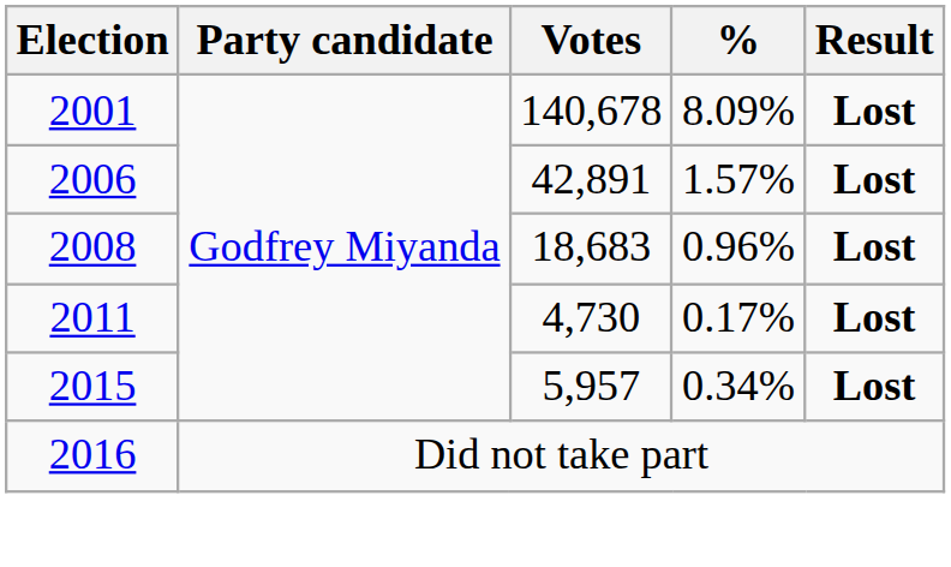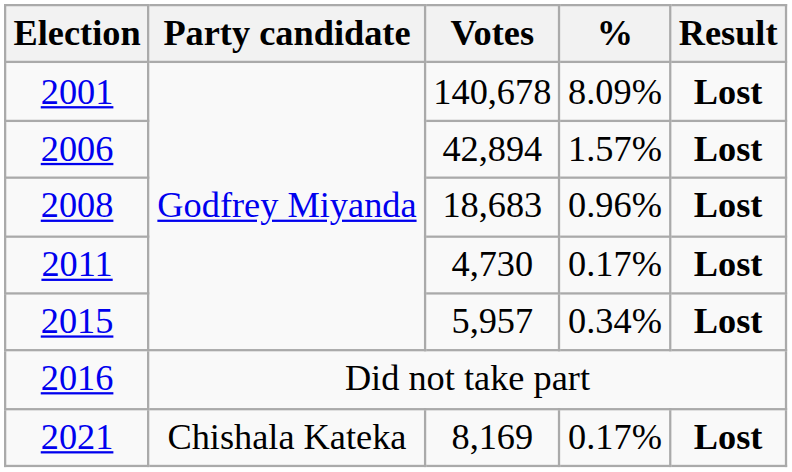 <table class=wikitable style=text-align:center>
 <tr>
 <th><strong>Election</strong></th>
 <th>Party candidate</th>
 <th><strong>Votes</strong></th>
 <th><strong>%</strong></th>
 <th>Result</th>
 </tr>
 <tr>
 <td><a href='#'>2001</a></td>
 <td rowspan="5"><a href='#'>Godfrey Miyanda</a></td>
 <td>140,678</td>
 <td>8.09%</td>
 <td><strong>Lost</strong> </td>
 </tr>
 <tr>
 <td><a href='#'>2006</a></td>
-<td>42,891</td>
+<td>42,894</td>
 <td>1.57%</td>
 <td><strong>Lost</strong> </td>
 </tr>
 <tr>
 <td><a href='#'>2008</a></td>
 <td>18,683</td>
 <td>0.96%</td>
 <td><strong>Lost</strong> </td>
 </tr>
 <tr>
 <td><a href='#'>2011</a></td>
 <td>4,730</td>
 <td>0.17%</td>
 <td><strong>Lost</strong> </td>
 </tr>
 <tr>
 <td><a href='#'>2015</a></td>
 <td>5,957</td>
 <td>0.34%</td>
 <td><strong>Lost</strong> </td>
 </tr>
 <tr>
 <td><a href='#'>2016</a></td>
 <td colspan="4">Did not take part</td>
 </tr>
+<tr>
+<td><a href='#'>2021</a></td>
+<td>Chishala Kateka</td>
+<td>8,169</td>
+<td>0.17%</td>
+<td><strong>Lost</strong> </td>
+</tr>
 </table>
